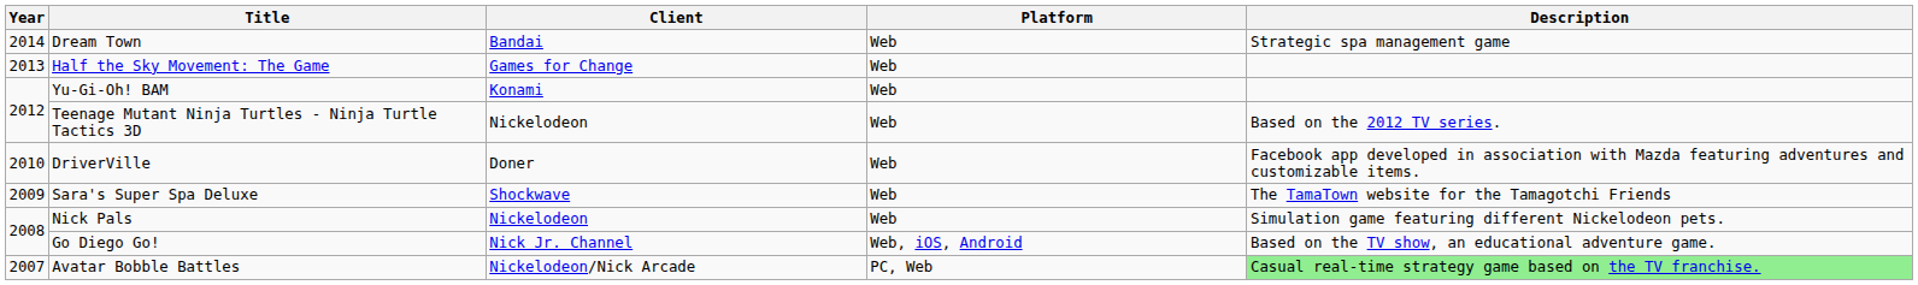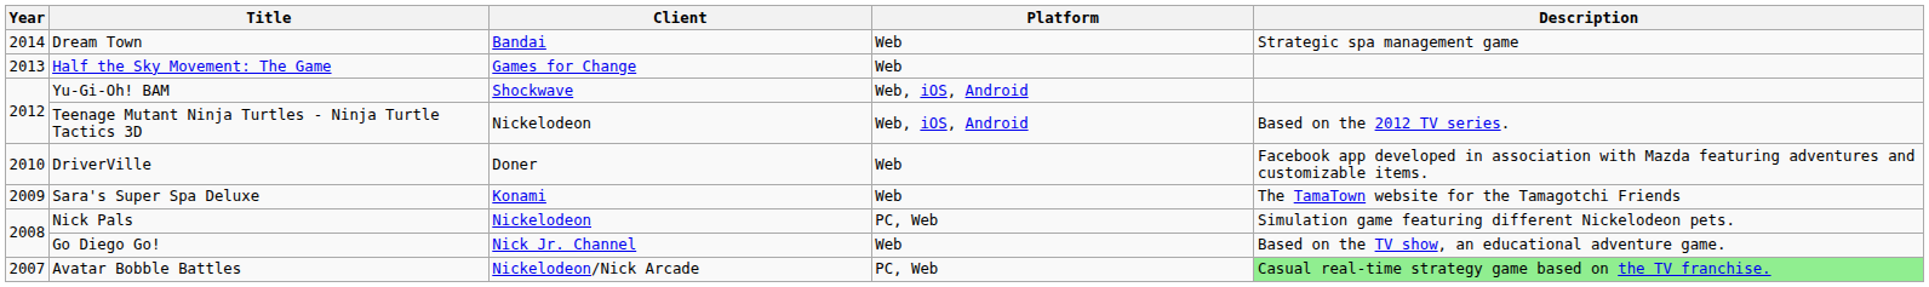 <table class="sortable wikitable" style="font-size: 95%; width: 100%;">
 <tr>
 <th width=2%>Year</th>
 <th width=23%>Title</th>
 <th width=20%>Client</th>
 <th width=20%>Platform</th>
 <th width=35%>Description</th>
 </tr>
 <tr>
 <td>2014</td>
 <td>Dream Town</td>
 <td><a href='#'>Bandai</a></td>
 <td>Web</td>
 <td>Strategic spa management game</td>
 </tr>
 <tr>
 <td>2013</td>
 <td><a href='#'>Half the Sky Movement: The Game</a></td>
 <td><a href='#'>Games for Change</a></td>
 <td>Web</td>
 <td></td>
 </tr>
 <tr>
 <td rowspan="2">2012</td>
 <td>Yu-Gi-Oh! BAM</td>
-<td><a href='#'>Konami</a></td>
-<td>Web</td>
+<td><a href='#'>Shockwave</a></td>
+<td>Web, <a href='#'>iOS</a>, <a href='#'>Android</a></td>
 <td></td>
 </tr>
 <tr>
 <td>Teenage Mutant Ninja Turtles - Ninja Turtle Tactics 3D</td>
 <td>Nickelodeon</td>
-<td>Web</td>
+<td>Web, <a href='#'>iOS</a>, <a href='#'>Android</a></td>
 <td>Based on the <a href='#'>2012 TV series</a>.</td>
 </tr>
 <tr>
 <td>2010</td>
 <td>DriverVille</td>
 <td>Doner</td>
 <td>Web</td>
 <td>Facebook app developed in association with Mazda featuring adventures and customizable items.</td>
 </tr>
 <tr>
 <td>2009</td>
 <td>Sara's Super Spa Deluxe</td>
-<td><a href='#'>Shockwave</a></td>
+<td><a href='#'>Konami</a></td>
 <td>Web</td>
 <td>The <a href='#'>TamaTown</a> website for the Tamagotchi Friends</td>
 </tr>
 <tr>
 <td rowspan="2">2008</td>
 <td>Nick Pals</td>
 <td><a href='#'>Nickelodeon</a></td>
-<td>Web</td>
+<td>PC, Web</td>
 <td>Simulation game featuring different Nickelodeon pets.</td>
 </tr>
 <tr>
 <td>Go Diego Go!</td>
 <td><a href='#'>Nick Jr. Channel</a></td>
-<td>Web, <a href='#'>iOS</a>, <a href='#'>Android</a></td>
+<td>Web</td>
 <td>Based on the <a href='#'>TV show</a>, an educational adventure game.</td>
 </tr>
 <tr>
 <td>2007</td>
 <td>Avatar Bobble Battles</td>
 <td><a href='#'>Nickelodeon</a>/Nick Arcade</td>
 <td>PC, Web</td>
 <td style="background: lightgreen;">Casual real-time strategy game based on <a href='#'>the TV franchise.</a></td>
 </tr>
 <tr>
 </tr>
 </table>
